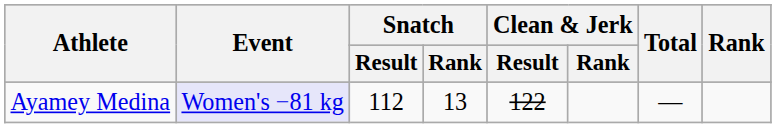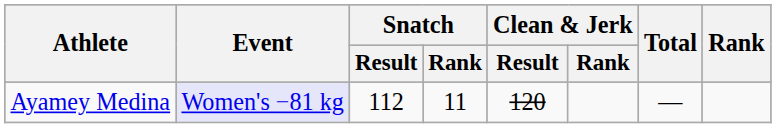 <table class="wikitable" style="font-size:90%">
 <tr>
 <th rowspan="2">Athlete</th>
 <th rowspan="2">Event</th>
 <th colspan="2">Snatch</th>
 <th colspan="2">Clean & Jerk</th>
 <th rowspan="2">Total</th>
 <th rowspan="2">Rank</th>
 </tr>
 <tr style="font-size:95%">
 <th>Result</th>
 <th>Rank</th>
 <th>Result</th>
 <th>Rank</th>
 </tr>
 <tr align=center>
 <td align=left><a href='#'>Ayamey Medina</a></td>
 <td align=left style="background: lavender;"><a href='#'>Women's −81 kg</a></td>
 <td>112</td>
-<td>13</td>
-<td><s>122</s></td>
+<td>11</td>
+<td><s>120</s></td>
 <td></td>
 <td>—</td>
 <td></td>
 </tr>
 </table>
